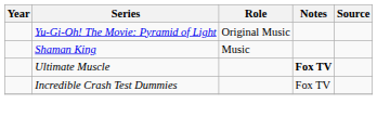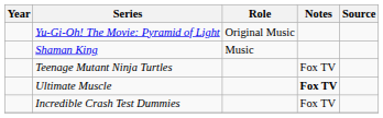 <table class="wikitable sortable plainrowheaders">
 <tr>
 <th>Year</th>
 <th>Series</th>
 <th>Role</th>
 <th class="unsortable">Notes</th>
 <th class="unsortable">Source</th>
 </tr>
 <tr>
 <td></td>
 <td><em><a href='#'>Yu-Gi-Oh! The Movie: Pyramid of Light</a></em></td>
 <td>Original Music</td>
 <td> </td>
 <td></td>
 </tr>
 <tr>
 <td> </td>
 <td><em><a href='#'>Shaman King</a></em></td>
 <td>Music</td>
 <td> </td>
 <td></td>
 </tr>
 <tr>
 <td> </td>
+<td><em>Teenage Mutant Ninja Turtles</em></td>
+<td> </td>
+<td>Fox TV</td>
+<td> </td>
+</tr>
+<tr>
+<td> </td>
 <td><em>Ultimate Muscle</em></td>
 <td> </td>
 <td><strong>Fox TV</strong></td>
 <td> </td>
 </tr>
 <tr>
 <td> </td>
 <td><em>Incredible Crash Test Dummies</em></td>
 <td> </td>
 <td>Fox TV</td>
 <td> </td>
 </tr>
 <tr>
 </tr>
 </table>
